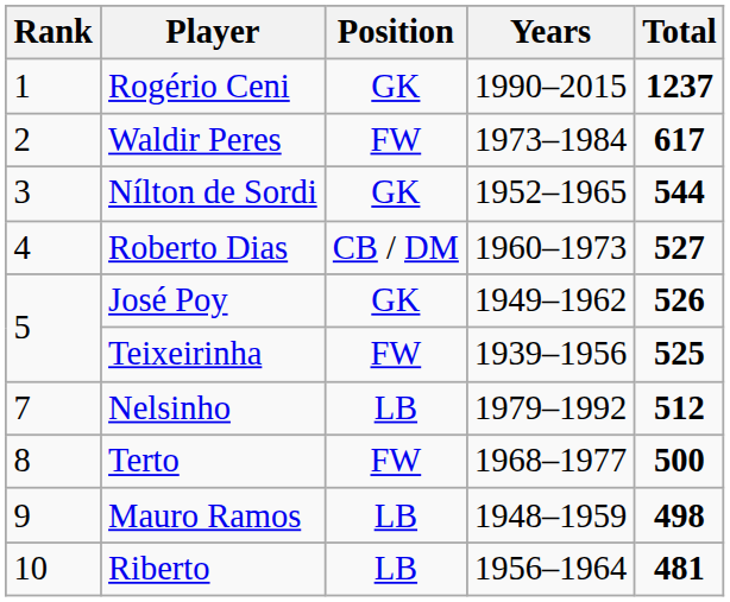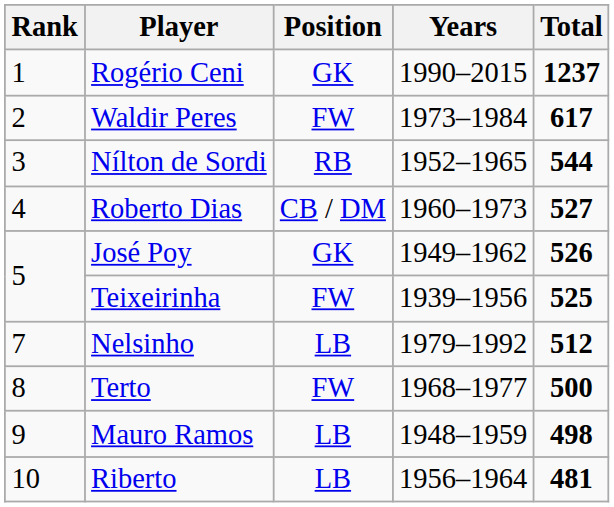 <table class="wikitable sortable" style="text-align:leftErkin dth:70%;">
 <tr>
 <th>Rank</th>
 <th>Player</th>
 <th>Position</th>
 <th>Years</th>
 <th>Total</th>
 </tr>
 <tr>
 <td>1</td>
 <td><a href='#'>Rogério Ceni</a></td>
 <td align=center><a href='#'>GK</a></td>
 <td>1990–2015</td>
 <td align=center><strong>1237</strong></td>
 </tr>
 <tr>
 <td>2</td>
 <td><a href='#'>Waldir Peres</a></td>
 <td align=center><a href='#'>FW</a></td>
 <td>1973–1984</td>
 <td align=center><strong>617</strong></td>
 </tr>
 <tr>
 <td>3</td>
 <td><a href='#'>Nílton de Sordi</a></td>
-<td align=center><a href='#'>GK</a></td>
+<td align=center><a href='#'>RB</a></td>
 <td>1952–1965</td>
 <td align=center><strong>544</strong></td>
 </tr>
 <tr>
 <td>4</td>
 <td><a href='#'>Roberto Dias</a></td>
 <td align=center><a href='#'>CB</a> / <a href='#'>DM</a></td>
 <td>1960–1973</td>
 <td align=center><strong>527</strong></td>
 </tr>
 <tr>
 <td rowspan=2>5</td>
 <td><a href='#'>José Poy</a></td>
 <td align=center><a href='#'>GK</a></td>
 <td>1949–1962</td>
 <td align=center><strong>526</strong></td>
 </tr>
 <tr>
 <td><a href='#'>Teixeirinha</a></td>
 <td align=center><a href='#'>FW</a></td>
 <td>1939–1956</td>
 <td align=center><strong>525</strong></td>
 </tr>
 <tr>
 <td>7</td>
 <td><a href='#'>Nelsinho</a></td>
 <td align=center><a href='#'>LB</a></td>
 <td>1979–1992</td>
 <td align=center><strong>512</strong></td>
 </tr>
 <tr>
 <td>8</td>
 <td><a href='#'>Terto</a></td>
 <td align=center><a href='#'>FW</a></td>
 <td>1968–1977</td>
 <td align=center><strong>500</strong></td>
 </tr>
 <tr>
 <td>9</td>
 <td><a href='#'>Mauro Ramos</a></td>
 <td align=center><a href='#'>LB</a></td>
 <td>1948–1959</td>
 <td align=center><strong>498</strong></td>
 </tr>
 <tr>
 <td>10</td>
 <td><a href='#'>Riberto</a></td>
 <td align=center><a href='#'>LB</a></td>
 <td>1956–1964</td>
 <td align=center><strong>481</strong></td>
 </tr>
 </table>
